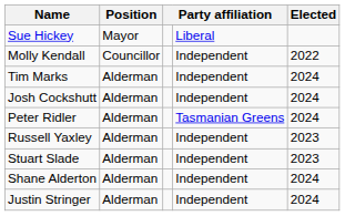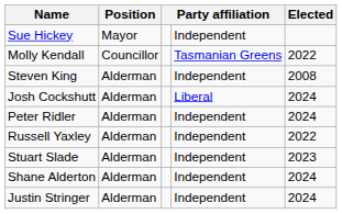 <table class="wikitable sortable">
 <tr>
 <th scope="col">Name</th>
 <th scope="col">Position</th>
 <th colspan="2" scope="col">Party affiliation</th>
 <th scope="col">Elected</th>
 </tr>
 <tr>
 <td data-sort-value="Hickey, Sue"><a href='#'>Sue Hickey</a></td>
 <td>Mayor</td>
 <td> </td>
-<td><a href='#'>Liberal</a></td>
+<td>Independent</td>
 <td> </td>
 </tr>
 <tr>
 <td data-sort-value="Kendall, Molly">Molly Kendall</td>
 <td>Councillor</td>
 <td> </td>
-<td>Independent</td>
+<td><a href='#'>Tasmanian Greens</a></td>
 <td>2022</td>
 </tr>
 <tr>
-<td data-sort-value="Marks, Tim">Tim Marks</td>
+<td data-sort-value="King, Steven">Steven King</td>
 <td>Alderman</td>
 <td> </td>
 <td>Independent</td>
-<td>2024</td>
+<td>2008</td>
 </tr>
 <tr>
 <td data-sort-value="Cockshutt, Josh">Josh Cockshutt</td>
 <td>Alderman</td>
 <td> </td>
-<td>Independent</td>
+<td><a href='#'>Liberal</a></td>
 <td>2024</td>
 </tr>
 <tr>
 <td data-sort-value="Ridler, Peter">Peter Ridler</td>
 <td>Alderman</td>
 <td> </td>
-<td><a href='#'>Tasmanian Greens</a></td>
+<td>Independent</td>
 <td>2024</td>
 </tr>
 <tr>
 <td data-sort-value="Yaxley, Russell">Russell Yaxley</td>
 <td>Alderman</td>
 <td> </td>
 <td>Independent</td>
-<td>2023</td>
+<td>2022</td>
 </tr>
 <tr>
 <td data-sort-value="Slade, Stuart">Stuart Slade</td>
 <td>Alderman</td>
 <td> </td>
 <td>Independent</td>
 <td>2023</td>
 </tr>
 <tr>
 <td data-sort-value="Alderton, Shane">Shane Alderton</td>
 <td>Alderman</td>
 <td> </td>
 <td>Independent</td>
 <td>2024</td>
 </tr>
 <tr>
 <td data-sort-value="Stringer, Justin">Justin Stringer</td>
 <td>Alderman</td>
 <td> </td>
 <td>Independent</td>
 <td>2024</td>
 </tr>
 </table>
